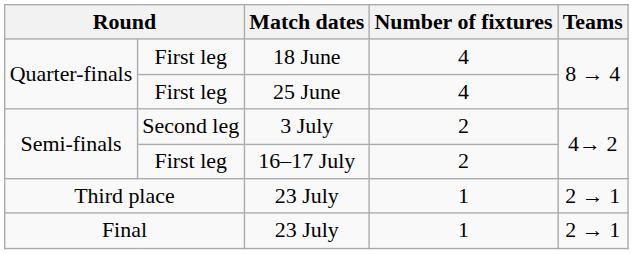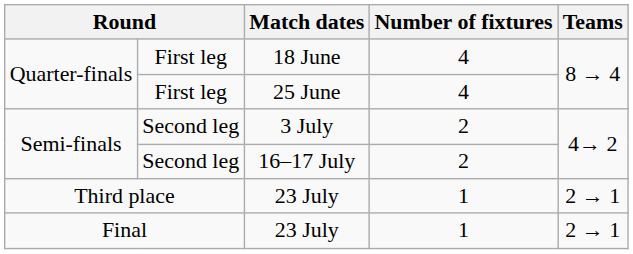 <table class="wikitable" style="text-align:center">
 <tr>
 <th colspan="2">Round</th>
 <th>Match dates</th>
 <th>Number of fixtures</th>
 <th>Teams</th>
 </tr>
 <tr>
 <td rowspan="2">Quarter-finals</td>
 <td>First leg</td>
 <td>18 June</td>
 <td>4</td>
 <td rowspan="2">8 → 4</td>
 </tr>
 <tr>
 <td>First leg</td>
 <td>25 June</td>
 <td>4</td>
 </tr>
 <tr>
 <td rowspan="2">Semi-finals</td>
 <td>Second leg</td>
 <td>3 July</td>
 <td>2</td>
 <td rowspan="2">4→ 2</td>
 </tr>
 <tr>
-<td>First leg</td>
+<td>Second leg</td>
 <td>16–17 July</td>
 <td>2</td>
 </tr>
 <tr>
 <td colspan="2">Third place</td>
 <td>23 July</td>
 <td>1</td>
 <td>2 → 1</td>
 </tr>
 <tr>
 <td colspan="2">Final</td>
 <td>23 July</td>
 <td>1</td>
 <td>2 → 1</td>
 </tr>
 </table>
